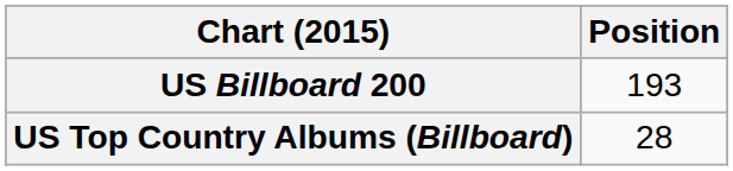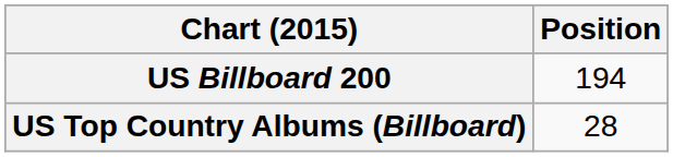 <table class="wikitable sortable plainrowheaders" style="text-align:center">
 <tr>
 <th>Chart (2015)</th>
 <th>Position</th>
 </tr>
 <tr>
 <th scope="row">US <em>Billboard</em> 200</th>
-<td>193</td>
+<td>194</td>
 </tr>
 <tr>
 <th scope="row">US Top Country Albums (<em>Billboard</em>)</th>
 <td>28</td>
 </tr>
 </table>
